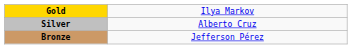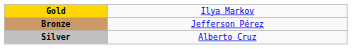 <table class="wikitable" style="text-align:center; " width="35%">
 <tr>
 <td bgcolor="gold"><strong>Gold</strong></td>
 <td><a href='#'>Ilya Markov</a><br>  <small><em></em></small></td>
 </tr>
 <tr>
+<td bgcolor="CC9966"><strong>Bronze</strong></td>
+<td><a href='#'>Jefferson Pérez</a><br>  <small><em></em></small></td>
+</tr>
+<tr>
 <td bgcolor="silver"><strong>Silver</strong></td>
 <td><a href='#'>Alberto Cruz</a><br>  <small><em></em></small></td>
 </tr>
-<tr>
-<td bgcolor="CC9966"><strong>Bronze</strong></td>
-<td><a href='#'>Jefferson Pérez</a><br>  <small><em></em></small></td>
-</tr>
 </table>
